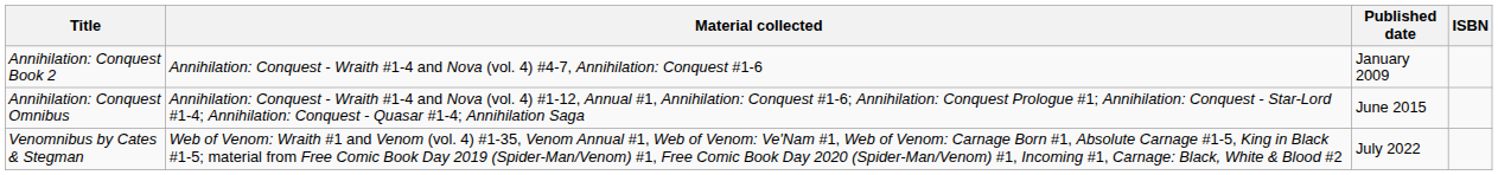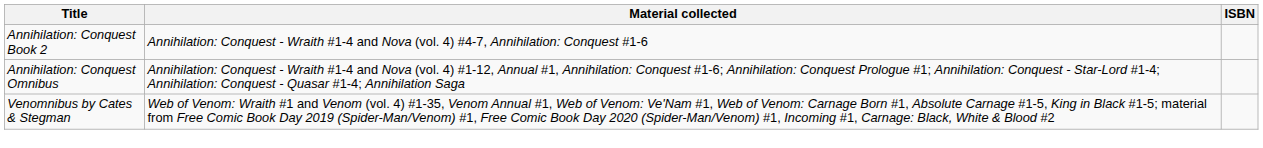 <table class="wikitable">
 <tr>
 <th>Title</th>
 <th>Material collected</th>
-<th>Published date</th>
 <th>ISBN</th>
 </tr>
 <tr>
 <td><em>Annihilation: Conquest Book 2</em></td>
 <td><em>Annihilation: Conquest - Wraith</em> #1-4 and <em>Nova</em> (vol. 4) #4-7, <em>Annihilation: Conquest</em> #1-6</td>
-<td>January 2009</td>
 <td></td>
 </tr>
 <tr>
 <td><em>Annihilation: Conquest Omnibus</em></td>
 <td><em>Annihilation: Conquest - Wraith</em> #1-4 and <em>Nova</em> (vol. 4) #1-12, <em>Annual</em> #1, <em>Annihilation: Conquest</em> #1-6; <em>Annihilation: Conquest Prologue</em> #1; <em>Annihilation: Conquest - Star-Lord</em> #1-4; <em>Annihilation: Conquest - Quasar</em> #1-4; <em>Annihilation Saga</em></td>
-<td>June 2015</td>
 <td></td>
 </tr>
 <tr>
 <td><em>Venomnibus by Cates & Stegman</em></td>
 <td><em>Web of Venom: Wraith</em> #1 and <em>Venom</em> (vol. 4) #1-35, <em>Venom Annual</em> #1, <em>Web of Venom: Ve'Nam</em> #1, <em>Web of Venom: Carnage Born</em> #1, <em>Absolute Carnage</em> #1-5, <em>King in Black</em> #1-5; material from <em>Free Comic Book Day 2019 (Spider-Man/Venom)</em> #1, <em>Free Comic Book Day 2020 (Spider-Man/Venom)</em> #1, <em>Incoming</em> #1, <em>Carnage: Black, White & Blood</em> #2</td>
-<td>July 2022</td>
 <td></td>
 </tr>
 </table>
